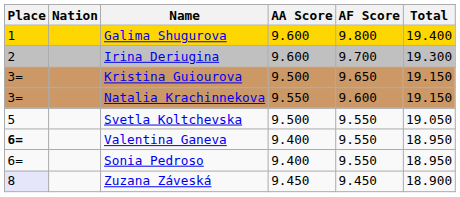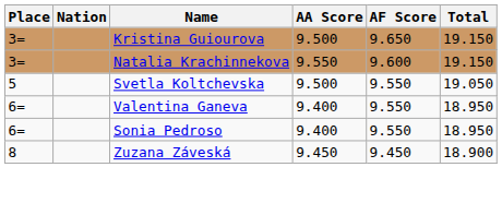 <table class="wikitable">
 <tr>
 <th>Place</th>
 <th>Nation</th>
 <th>Name</th>
 <th>AA Score</th>
 <th>AF Score</th>
 <th>Total</th>
-</tr>
-<tr bgcolor=gold>
-<td>1</td>
-<td></td>
-<td><a href='#'>Galima Shugurova</a></td>
-<td>9.600</td>
-<td>9.800</td>
-<td>19.400</td>
-</tr>
-<tr bgcolor=silver>
-<td>2</td>
-<td></td>
-<td><a href='#'>Irina Deriugina</a></td>
-<td>9.600</td>
-<td>9.700</td>
-<td>19.300</td>
 </tr>
 <tr bgcolor=cc9966>
 <td>3=</td>
 <td></td>
 <td><a href='#'>Kristina Guiourova</a></td>
 <td>9.500</td>
 <td>9.650</td>
 <td>19.150</td>
 </tr>
 <tr bgcolor=cc9966>
 <td>3=</td>
 <td></td>
 <td><a href='#'>Natalia Krachinnekova</a></td>
 <td>9.550</td>
 <td>9.600</td>
 <td>19.150</td>
 </tr>
 <tr>
 <td>5</td>
 <td></td>
 <td><a href='#'>Svetla Koltchevska</a></td>
 <td>9.500</td>
 <td>9.550</td>
 <td>19.050</td>
 </tr>
 <tr>
-<td><strong>6=</strong></td>
+<td>6=</td>
 <td></td>
 <td><a href='#'>Valentina Ganeva</a></td>
 <td>9.400</td>
 <td>9.550</td>
 <td>18.950</td>
 </tr>
 <tr>
 <td>6=</td>
 <td></td>
 <td><a href='#'>Sonia Pedroso</a></td>
 <td>9.400</td>
 <td>9.550</td>
 <td>18.950</td>
 </tr>
 <tr>
-<td style="background: lavender;">8</td>
+<td>8</td>
 <td></td>
 <td><a href='#'>Zuzana Záveská</a></td>
 <td>9.450</td>
 <td>9.450</td>
 <td>18.900</td>
 </tr>
 </table>
